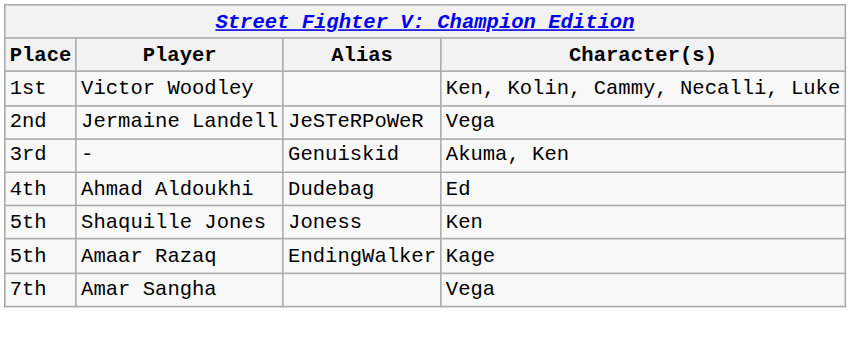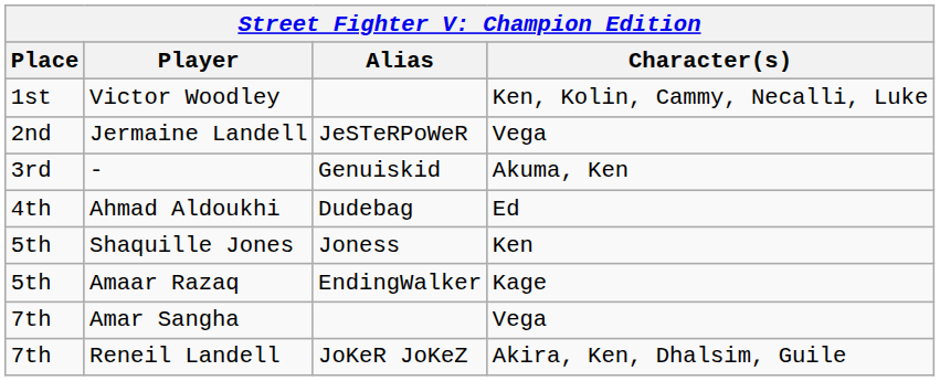 <table class="wikitable">
 <tr>
 <th colspan="4"><strong><em><a href='#'>Street Fighter V: Champion Edition</a></em></strong> </th>
 </tr>
 <tr>
 <th>Place</th>
 <th>Player</th>
 <th>Alias</th>
 <th>Character(s)</th>
 </tr>
 <tr>
 <td>1st</td>
 <td> Victor Woodley</td>
 <td></td>
 <td>Ken, Kolin, Cammy, Necalli, Luke</td>
 </tr>
 <tr>
 <td>2nd</td>
 <td> Jermaine Landell</td>
 <td>JeSTeRPoWeR</td>
 <td>Vega</td>
 </tr>
 <tr>
 <td>3rd</td>
 <td> -</td>
 <td>Genuiskid</td>
 <td>Akuma, Ken</td>
 </tr>
 <tr>
 <td>4th</td>
 <td> Ahmad Aldoukhi</td>
 <td>Dudebag</td>
 <td>Ed</td>
 </tr>
 <tr>
 <td>5th</td>
 <td> Shaquille Jones</td>
 <td>Joness</td>
 <td>Ken</td>
 </tr>
 <tr>
 <td>5th</td>
 <td> Amaar Razaq</td>
 <td>EndingWalker</td>
 <td>Kage</td>
 </tr>
 <tr>
 <td>7th</td>
 <td> Amar Sangha</td>
 <td></td>
 <td>Vega</td>
 </tr>
+<tr>
+<td>7th</td>
+<td> Reneil Landell</td>
+<td>JoKeR JoKeZ</td>
+<td>Akira, Ken, Dhalsim, Guile</td>
+</tr>
 </table>
